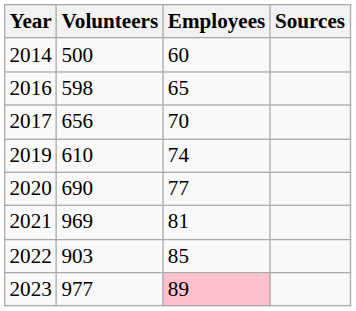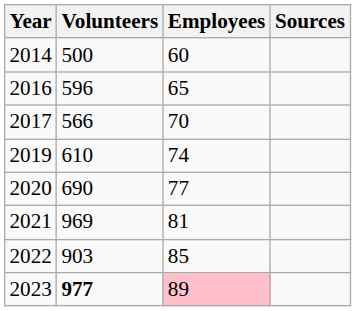 <table class="wikitable">
 <tr>
 <th>Year</th>
 <th>Volunteers</th>
 <th>Employees</th>
 <th>Sources</th>
 </tr>
 <tr>
 <td>2014</td>
 <td>500</td>
 <td>60</td>
 <td></td>
 </tr>
 <tr>
 <td>2016</td>
-<td>598</td>
+<td>596</td>
 <td>65</td>
 <td></td>
 </tr>
 <tr>
 <td>2017</td>
-<td>656</td>
+<td>566</td>
 <td>70</td>
 <td></td>
 </tr>
 <tr>
 <td>2019</td>
 <td>610</td>
 <td>74</td>
 <td></td>
 </tr>
 <tr>
 <td>2020</td>
 <td>690</td>
 <td>77</td>
 <td></td>
 </tr>
 <tr>
 <td>2021</td>
 <td>969</td>
 <td>81</td>
 <td></td>
 </tr>
 <tr>
 <td>2022</td>
 <td>903</td>
 <td>85</td>
 <td></td>
 </tr>
 <tr>
 <td>2023</td>
-<td>977</td>
+<td><strong>977</strong></td>
 <td style="background: pink;">89</td>
 <td></td>
 </tr>
 </table>
